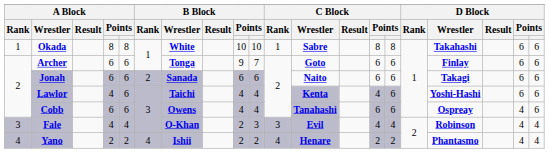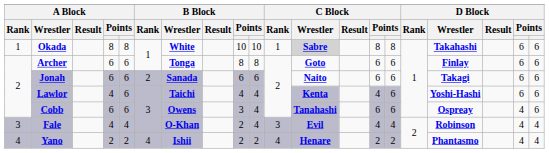 <table class="wikitable mw-collapsible mw-collapsed" style="text-align: center">
 <tr>
 </tr>
 <tr>
 <th colspan="5">A Block</th>
 <th colspan="5">B Block</th>
 <th colspan="5">C Block</th>
 <th colspan="5">D Block</th>
 </tr>
 <tr>
 <th rowspan="2">Rank</th>
 <th rowspan="2">Wrestler</th>
 <th rowspan="2">Result</th>
 <th colspan="2">Points</th>
 <th rowspan="2">Rank</th>
 <th rowspan="2">Wrestler</th>
 <th rowspan="2">Result</th>
 <th colspan="2">Points</th>
 <th rowspan="2">Rank</th>
 <th rowspan="2">Wrestler</th>
 <th rowspan="2">Result</th>
 <th colspan="2">Points</th>
 <th rowspan="2">Rank</th>
 <th rowspan="2">Wrestler</th>
 <th rowspan="2">Result</th>
 <th colspan="2">Points</th>
 </tr>
 <tr>
 <th></th>
 <th></th>
 <th></th>
 <th></th>
 <th></th>
 <th></th>
 <th></th>
 <th></th>
 </tr>
 <tr>
 <td>1</td>
 <td><strong><a href='#'>Okada</a></strong></td>
 <td></td>
 <td>8</td>
 <td>8</td>
 <td rowspan="2">1</td>
 <td><strong><a href='#'>White</a></strong></td>
 <td></td>
 <td>10</td>
 <td>10</td>
 <td>1</td>
-<td><strong><a href='#'>Sabre</a></strong></td>
+<td style="background: lightgrey;"><strong><a href='#'>Sabre</a></strong></td>
 <td></td>
 <td>8</td>
 <td>8</td>
 <td rowspan="5">1</td>
 <td><strong><a href='#'>Takahashi</a></strong></td>
 <td></td>
 <td>6</td>
 <td>6</td>
 </tr>
 <tr>
 <td rowspan="4">2</td>
 <td><strong><a href='#'>Archer</a></strong></td>
 <td></td>
 <td>6</td>
 <td>6</td>
 <td><strong><a href='#'>Tonga</a></strong></td>
 <td></td>
-<td>9</td>
-<td>7</td>
+<td>8</td>
+<td>8</td>
 <td rowspan="4">2</td>
 <td><strong><a href='#'>Goto</a></strong></td>
 <td></td>
 <td>6</td>
 <td>6</td>
 <td><strong><a href='#'>Finlay</a></strong></td>
 <td></td>
 <td>6</td>
 <td>6</td>
 </tr>
 <tr>
 <td style="background: #BBBBCC;"><strong><a href='#'>Jonah</a></strong></td>
 <td></td>
 <td style="background: #BBBBCC;">6</td>
 <td style="background: #BBBBCC;">6</td>
 <td style="background: #BBBBCC;">2</td>
 <td style="background: #BBBBCC;"><a href='#'><strong>Sanada</strong></a></td>
 <td></td>
 <td style="background: #BBBBCC;">6</td>
 <td style="background: #BBBBCC;">6</td>
 <td><strong><a href='#'>Naito</a></strong></td>
 <td></td>
 <td>6</td>
 <td>6</td>
 <td><strong><a href='#'>Takagi</a></strong></td>
 <td></td>
 <td>6</td>
 <td>6</td>
 </tr>
 <tr>
 <td style="background: #BBBBCC;"><strong><a href='#'>Lawlor</a></strong></td>
 <td></td>
 <td style="background: #BBBBCC;">4</td>
 <td style="background: #BBBBCC;">6</td>
 <td rowspan="3" style="background: #BBBBCC;">3</td>
 <td style="background: #BBBBCC;"><a href='#'><strong>Taichi</strong></a></td>
 <td></td>
 <td style="background: #BBBBCC;">4</td>
 <td style="background: #BBBBCC;">4</td>
 <td style="background: #BBBBCC;"><strong><a href='#'>Kenta</a></strong></td>
 <td></td>
 <td style="background: #BBBBCC;">4</td>
 <td style="background: #BBBBCC;">6</td>
 <td><strong><a href='#'>Yoshi-Hashi</a></strong></td>
 <td></td>
 <td>6</td>
 <td>6</td>
 </tr>
 <tr>
 <td style="background: #BBBBCC;"><strong><a href='#'>Cobb</a></strong></td>
 <td></td>
 <td style="background: #BBBBCC;">6</td>
 <td style="background: #BBBBCC;">6</td>
 <td style="background: #BBBBCC;"><strong><a href='#'>Owens</a></strong></td>
 <td></td>
-<td style="background: #BBBBCC;">4</td>
+<td style="background: #BBBBCC;">3</td>
 <td style="background: #BBBBCC;">4</td>
 <td style="background: #BBBBCC;"><strong><a href='#'>Tanahashi</a></strong></td>
 <td></td>
 <td style="background: #BBBBCC;">6</td>
 <td style="background: #BBBBCC;">6</td>
 <td><strong><a href='#'>Ospreay</a></strong></td>
 <td></td>
 <td>4</td>
 <td>6</td>
 </tr>
 <tr>
 <td style="background: #BBBBCC;">3</td>
 <td style="background: #BBBBCC;"><strong><a href='#'>Fale</a></strong></td>
 <td></td>
 <td style="background: #BBBBCC;">4</td>
 <td style="background: #BBBBCC;">4</td>
 <td style="background: #BBBBCC;"><a href='#'><strong>O-Khan</strong></a></td>
 <td></td>
 <td style="background: #BBBBCC;">2</td>
-<td style="background: #BBBBCC;">3</td>
+<td style="background: #BBBBCC;">4</td>
 <td style="background: #BBBBCC;">3</td>
 <td style="background: #BBBBCC;"><a href='#'><strong>Evil</strong></a></td>
 <td></td>
 <td style="background: #BBBBCC;">4</td>
 <td style="background: #BBBBCC;">4</td>
 <td rowspan="2">2</td>
 <td><strong><a href='#'>Robinson</a></strong></td>
 <td></td>
 <td>4</td>
 <td>4</td>
 </tr>
 <tr>
 <td style="background: #BBBBCC;">4</td>
 <td style="background: #BBBBCC;"><strong><a href='#'>Yano</a></strong></td>
 <td></td>
 <td style="background: #BBBBCC;">2</td>
 <td style="background: #BBBBCC;">2</td>
 <td style="background: #BBBBCC;">4</td>
 <td style="background: #BBBBCC;"><strong><a href='#'>Ishii</a></strong></td>
 <td></td>
 <td style="background: #BBBBCC;">2</td>
 <td style="background: #BBBBCC;">2</td>
 <td style="background: #BBBBCC;">4</td>
 <td style="background: #BBBBCC;"><strong><a href='#'>Henare</a></strong></td>
 <td></td>
 <td style="background: #BBBBCC;">2</td>
 <td style="background: #BBBBCC;">2</td>
 <td><strong><a href='#'>Phantasmo</a></strong></td>
 <td></td>
 <td>4</td>
 <td>4</td>
 </tr>
 </table>
